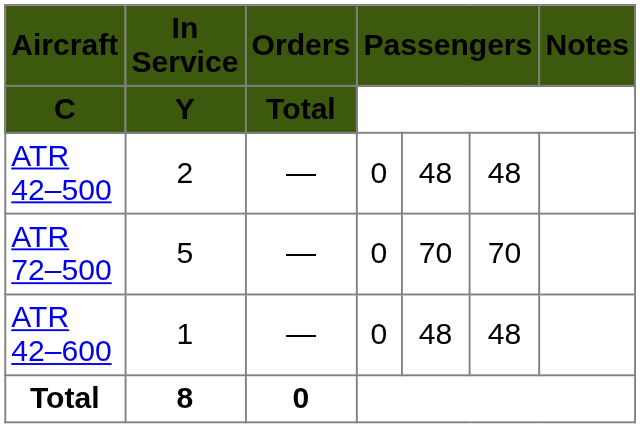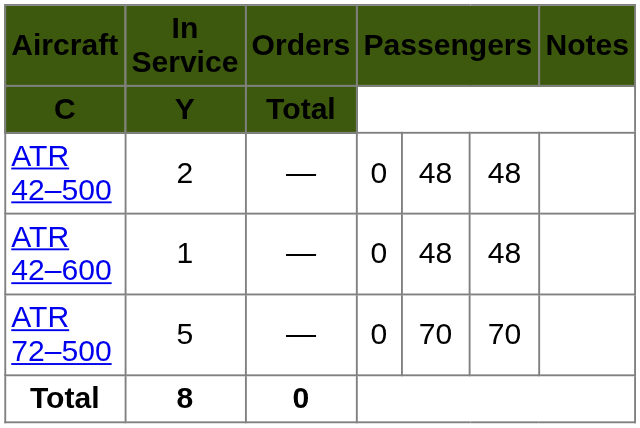 <table class="toccolours" border="1" cellpadding="3" style="border-collapse:collapse;margin:1em auto;">
 <tr bgcolor=#3D590E>
 <th rowspan="2"><span>Aircraft</span></th>
 <th rowspan="2" style="width:50px;"><span>In Service</span></th>
 <th rowspan="2" style="width:50px;"><span>Orders</span></th>
 <th colspan="3"><span>Passengers</span></th>
 <th rowspan="2"><span>Notes</span></th>
 </tr>
 <tr>
 </tr>
 <tr bgcolor=#3D590E style=color: white;>
 <th style="width:50px;"><abbr><span>C</span></abbr></th>
 <th style="width:50px;"><abbr><span>Y</span></abbr></th>
 <th style="width:50px;"><span>Total</span></th>
 </tr>
 <tr>
 <td><a href='#'>ATR 42–500</a></td>
 <td align=center>2</td>
 <td align=center>—</td>
 <td align=center>0</td>
 <td align=center>48</td>
 <td align=center>48</td>
 <td></td>
 </tr>
 <tr>
+<td><a href='#'>ATR 42–600</a></td>
+<td align=center>1</td>
+<td align=center>—</td>
+<td align=center>0</td>
+<td align=center>48</td>
+<td align=center>48</td>
+<td></td>
+</tr>
+<tr>
 <td><a href='#'>ATR 72–500</a></td>
 <td align=center>5</td>
 <td align=center>—</td>
 <td align=center>0</td>
 <td align=center>70</td>
 <td align=center>70</td>
 <td></td>
 </tr>
 <tr>
-<td><a href='#'>ATR 42–600</a></td>
-<td align=center>1</td>
-<td align=center>—</td>
-<td align=center>0</td>
-<td align=center>48</td>
-<td align=center>48</td>
-<td></td>
-</tr>
-<tr>
 <th>Total</th>
 <th>8</th>
 <th>0</th>
 <th colspan="4"></th>
 </tr>
 </table>
